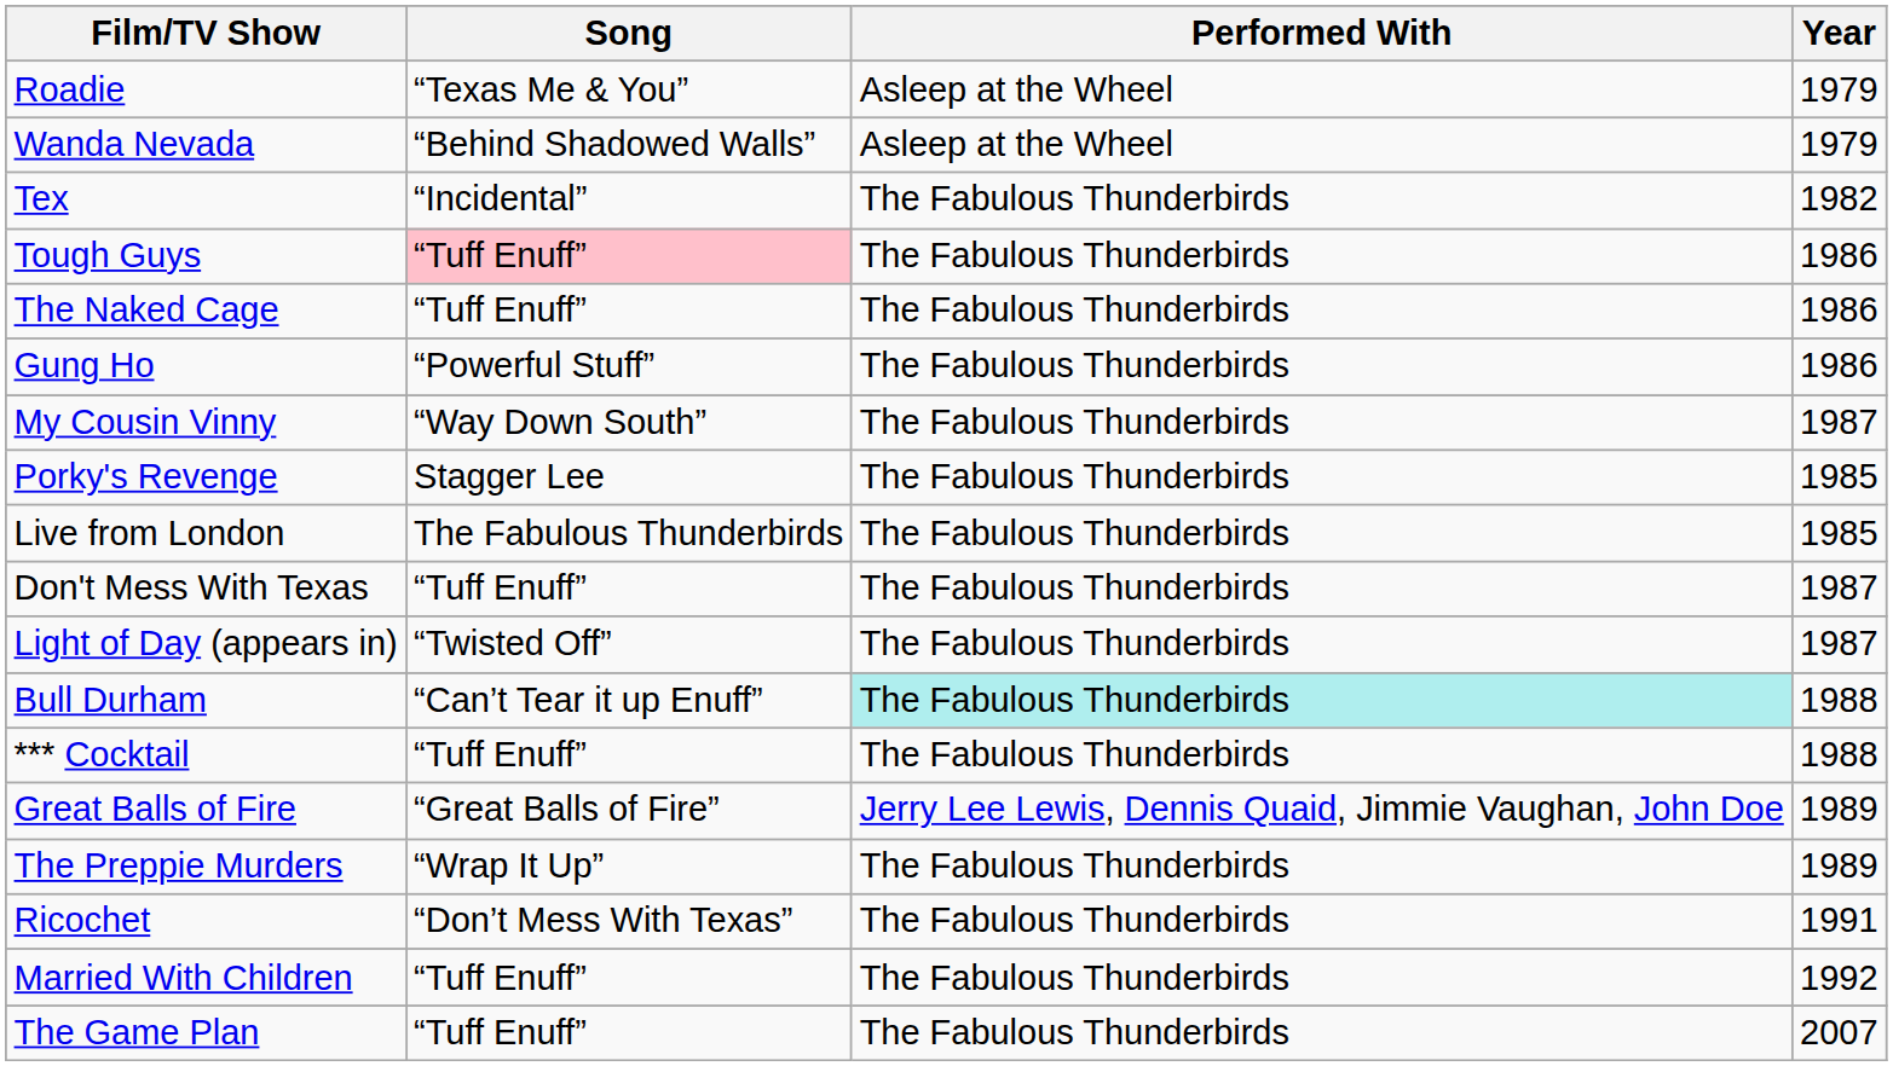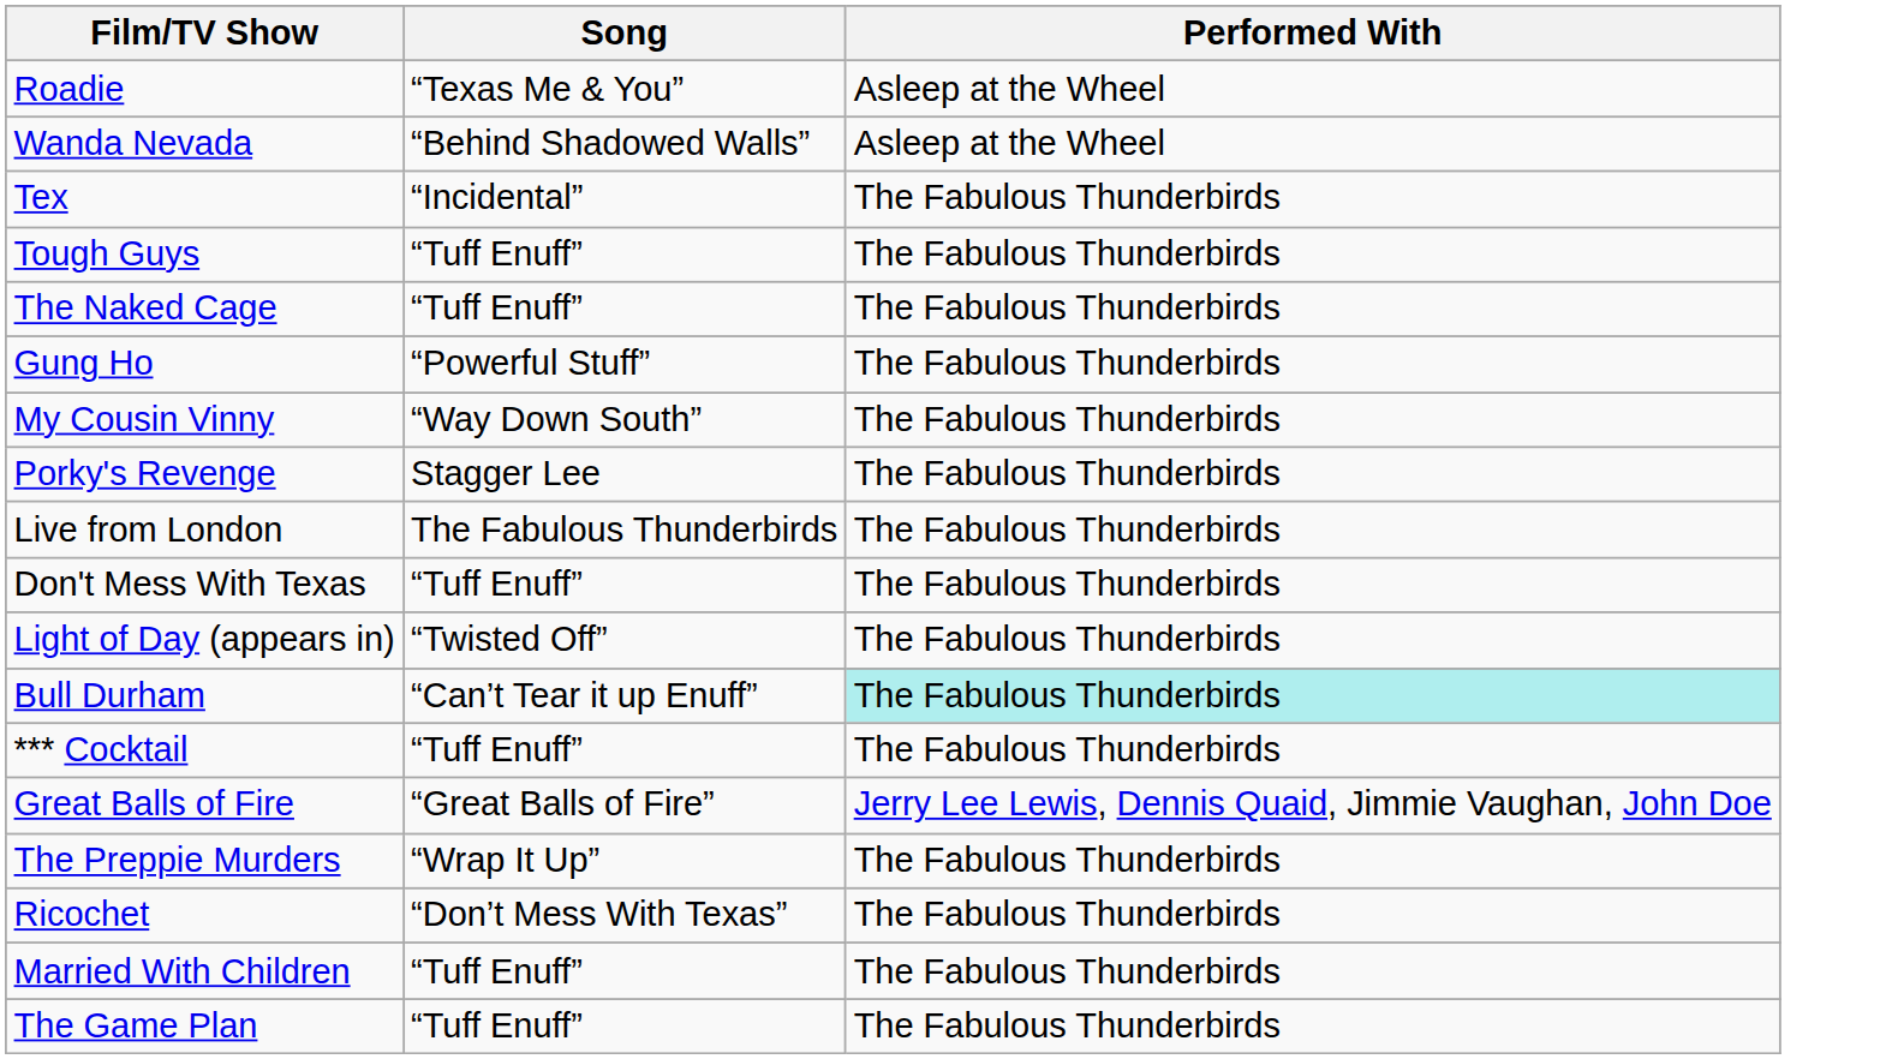 <table class="wikitable">
 <tr>
 <th>Film/TV Show</th>
 <th>Song</th>
 <th>Performed With</th>
-<th>Year</th>
 </tr>
 <tr>
 <td><a href='#'>Roadie</a></td>
 <td>“Texas Me & You”</td>
 <td>Asleep at the Wheel</td>
-<td>1979</td>
 </tr>
 <tr>
 <td><a href='#'>Wanda Nevada</a></td>
 <td>“Behind Shadowed Walls”</td>
 <td>Asleep at the Wheel</td>
-<td>1979</td>
 </tr>
 <tr>
 <td><a href='#'>Tex</a></td>
 <td>“Incidental”</td>
 <td>The Fabulous Thunderbirds</td>
-<td>1982</td>
 </tr>
 <tr>
 <td><a href='#'>Tough Guys</a></td>
-<td style="background: pink;">“Tuff Enuff”</td>
+<td>“Tuff Enuff”</td>
 <td>The Fabulous Thunderbirds</td>
-<td>1986</td>
 </tr>
 <tr>
 <td><a href='#'>The Naked Cage</a></td>
 <td>“Tuff Enuff”</td>
 <td>The Fabulous Thunderbirds</td>
-<td>1986</td>
 </tr>
 <tr>
 <td><a href='#'>Gung Ho</a></td>
 <td>“Powerful Stuff”</td>
 <td>The Fabulous Thunderbirds</td>
-<td>1986</td>
 </tr>
 <tr>
 <td><a href='#'>My Cousin Vinny</a></td>
 <td>“Way Down South”</td>
 <td>The Fabulous Thunderbirds</td>
-<td>1987</td>
 </tr>
 <tr>
 <td><a href='#'>Porky's Revenge</a></td>
 <td>Stagger Lee</td>
 <td>The Fabulous Thunderbirds</td>
-<td>1985</td>
 </tr>
 <tr>
 <td>Live from London</td>
 <td>The Fabulous Thunderbirds</td>
 <td>The Fabulous Thunderbirds</td>
-<td>1985</td>
 </tr>
 <tr>
 <td>Don't Mess With Texas</td>
 <td>“Tuff Enuff”</td>
 <td>The Fabulous Thunderbirds</td>
-<td>1987</td>
 </tr>
 <tr>
 <td><a href='#'>Light of Day</a> (appears in)</td>
 <td>“Twisted Off”</td>
 <td>The Fabulous Thunderbirds</td>
-<td>1987</td>
 </tr>
 <tr>
 <td><a href='#'>Bull Durham</a></td>
 <td>“Can’t Tear it up Enuff”</td>
 <td style="background: paleturquoise;">The Fabulous Thunderbirds</td>
-<td>1988</td>
 </tr>
 <tr>
 <td>*** <a href='#'>Cocktail</a></td>
 <td>“Tuff Enuff”</td>
 <td>The Fabulous Thunderbirds</td>
-<td>1988</td>
 </tr>
 <tr>
 <td><a href='#'>Great Balls of Fire</a></td>
 <td>“Great Balls of Fire”</td>
 <td><a href='#'>Jerry Lee Lewis</a>, <a href='#'>Dennis Quaid</a>, Jimmie Vaughan, <a href='#'>John Doe</a></td>
-<td>1989</td>
 </tr>
 <tr>
 <td><a href='#'>The Preppie Murders</a></td>
 <td>“Wrap It Up”</td>
 <td>The Fabulous Thunderbirds</td>
-<td>1989</td>
 </tr>
 <tr>
 <td><a href='#'>Ricochet</a></td>
 <td>“Don’t Mess With Texas”</td>
 <td>The Fabulous Thunderbirds</td>
-<td>1991</td>
 </tr>
 <tr>
 <td><a href='#'>Married With Children</a></td>
 <td>“Tuff Enuff”</td>
 <td>The Fabulous Thunderbirds</td>
-<td>1992</td>
 </tr>
 <tr>
 <td><a href='#'>The Game Plan</a></td>
 <td>“Tuff Enuff”</td>
 <td>The Fabulous Thunderbirds</td>
-<td>2007</td>
 </tr>
 </table>
